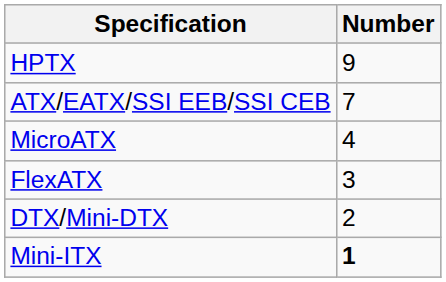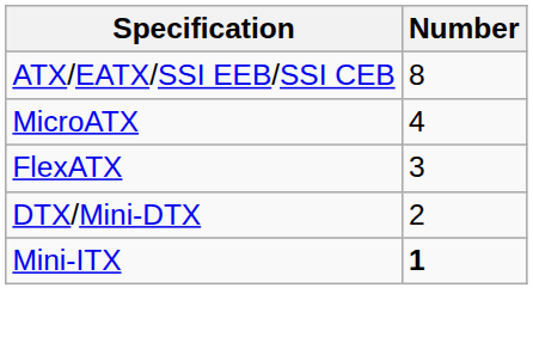 <table class="wikitable sortable">
 <tr>
 <th>Specification</th>
 <th>Number</th>
 </tr>
 <tr>
-<td><a href='#'>HPTX</a></td>
-<td>9</td>
-</tr>
-<tr>
 <td><a href='#'>ATX</a>/<a href='#'>EATX</a>/<a href='#'>SSI EEB</a>/<a href='#'>SSI CEB</a></td>
-<td>7</td>
+<td>8</td>
 </tr>
 <tr>
 <td><a href='#'>MicroATX</a></td>
 <td>4</td>
 </tr>
 <tr>
 <td><a href='#'>FlexATX</a></td>
 <td>3</td>
 </tr>
 <tr>
 <td><a href='#'>DTX</a>/<a href='#'>Mini-DTX</a></td>
 <td>2</td>
 </tr>
 <tr>
 <td><a href='#'>Mini-ITX</a></td>
 <td><strong>1</strong></td>
 </tr>
 </table>
